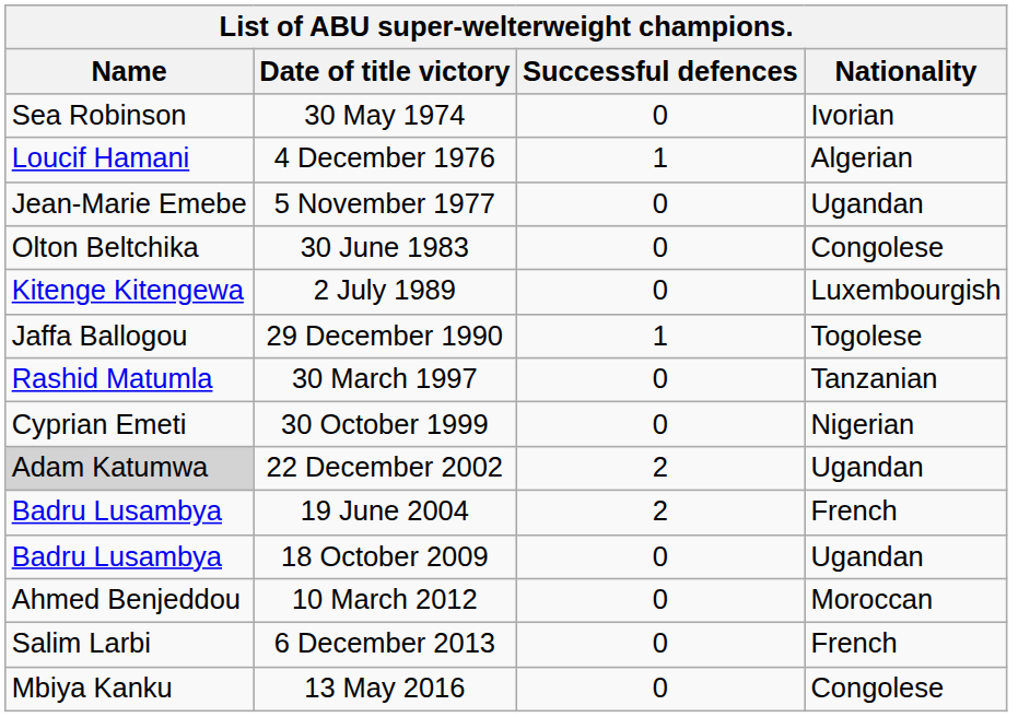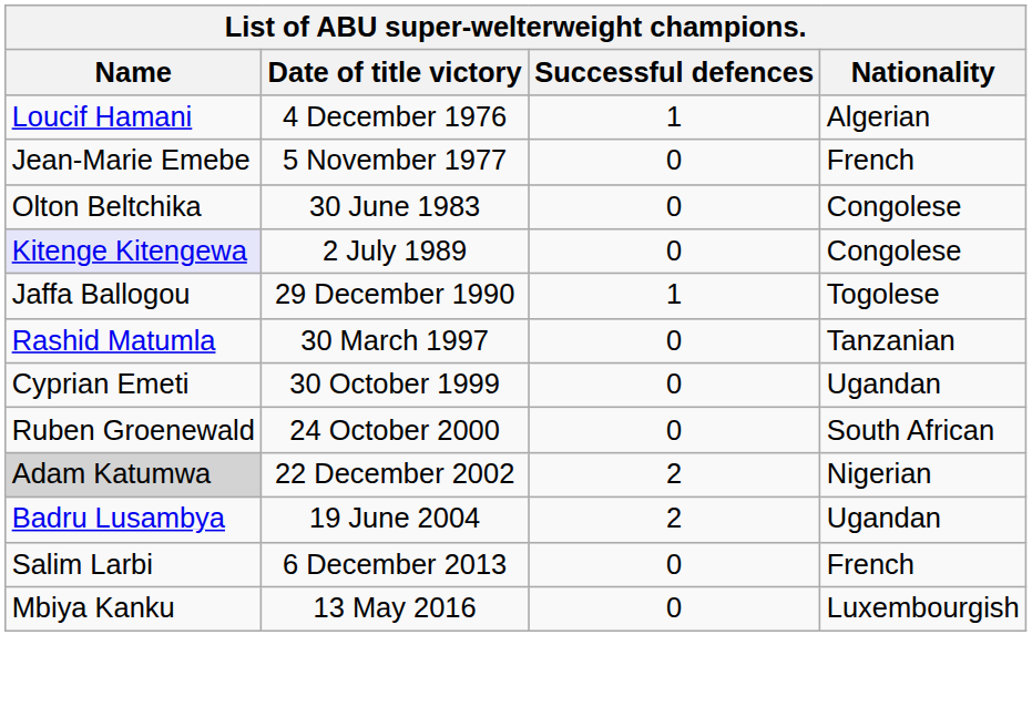 <table class="wikitable">
 <tr>
 <th colspan=4>List of ABU super-welterweight champions.</th>
 </tr>
 <tr>
 <th>Name</th>
 <th>Date of title victory</th>
 <th>Successful defences</th>
 <th>Nationality</th>
 </tr>
 <tr align=center>
-<td align=left>Sea Robinson</td>
-<td>30 May 1974</td>
-<td>0</td>
-<td align=left> Ivorian</td>
-</tr>
-<tr align=center>
 <td align=left><a href='#'>Loucif Hamani</a></td>
 <td>4 December 1976</td>
 <td>1</td>
 <td align=left> Algerian</td>
 </tr>
 <tr align=center>
 <td align=left>Jean-Marie Emebe</td>
 <td>5 November 1977</td>
 <td>0</td>
-<td align=left> Ugandan</td>
+<td align=left> French</td>
 </tr>
 <tr align=center>
 <td align=left>Olton Beltchika</td>
 <td>30 June 1983</td>
 <td>0</td>
 <td align=left> Congolese</td>
 </tr>
 <tr align=center>
-<td align=left><a href='#'>Kitenge Kitengewa</a></td>
+<td align=left style="background: lavender;"><a href='#'>Kitenge Kitengewa</a></td>
 <td>2 July 1989</td>
 <td>0</td>
-<td align=left> Luxembourgish</td>
+<td align=left> Congolese</td>
 </tr>
 <tr align=center>
 <td align=left>Jaffa Ballogou</td>
 <td>29 December 1990</td>
 <td>1</td>
 <td align=left> Togolese</td>
 </tr>
 <tr align=center>
 <td align=left><a href='#'>Rashid Matumla</a></td>
 <td>30 March 1997</td>
 <td>0</td>
 <td align=left> Tanzanian</td>
 </tr>
 <tr align=center>
 <td align=left>Cyprian Emeti</td>
 <td>30 October 1999</td>
 <td>0</td>
-<td align=left> Nigerian</td>
+<td align=left> Ugandan</td>
+</tr>
+<tr align=center>
+<td align=left>Ruben Groenewald</td>
+<td>24 October 2000</td>
+<td>0</td>
+<td align=left> South African</td>
 </tr>
 <tr align=center>
 <td align=left style="background: lightgrey;">Adam Katumwa</td>
 <td>22 December 2002</td>
 <td>2</td>
-<td align=left> Ugandan</td>
+<td align=left> Nigerian</td>
 </tr>
 <tr align=center>
 <td align=left><a href='#'>Badru Lusambya</a></td>
 <td>19 June 2004</td>
 <td>2</td>
-<td align=left> French</td>
-</tr>
-<tr align=center>
-<td align=left><a href='#'>Badru Lusambya</a></td>
-<td>18 October 2009</td>
-<td>0</td>
 <td align=left> Ugandan</td>
-</tr>
-<tr align=center>
-<td align=left>Ahmed Benjeddou</td>
-<td>10 March 2012</td>
-<td>0</td>
-<td align=left> Moroccan</td>
 </tr>
 <tr align=center>
 <td align=left>Salim Larbi</td>
 <td>6 December 2013</td>
 <td>0</td>
 <td align=left> French</td>
 </tr>
 <tr align=center>
 <td align=left>Mbiya Kanku</td>
 <td>13 May 2016</td>
 <td>0</td>
-<td align=left> Congolese</td>
+<td align=left> Luxembourgish</td>
 </tr>
 </table>
